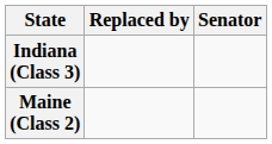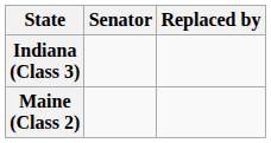 <table class="wikitable sortable plainrowheaders">
 <tr>
 <th scope="col">State</th>
+<th scope="col">Senator</th>
 <th scope="col">Replaced by</th>
-<th scope="col">Senator</th>
 </tr>
 <tr>
 <th>Indiana<br>(Class 3)</th>
 <td></td>
 <td></td>
 </tr>
 <tr>
 <th>Maine<br>(Class 2)</th>
 <td></td>
 <td></td>
 </tr>
 </table>
